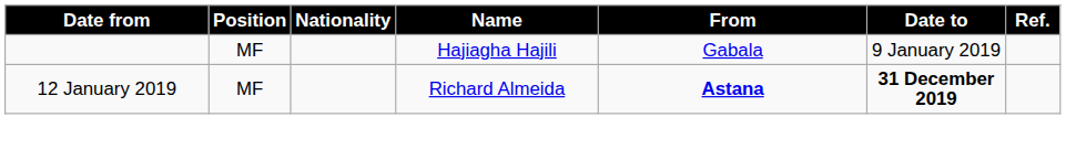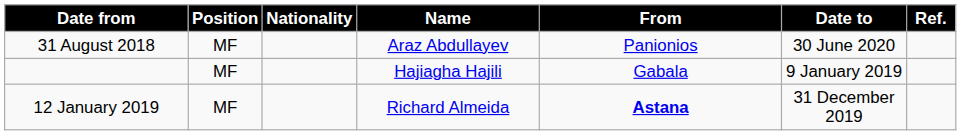 <table class="wikitable" style="text-align:center; font-size:90%; ">
 <tr>
 <th style="background:#000000; color:#fff; width:150px;">Date from</th>
 <th style="background:#000000; color:#fff; width:50px;">Position</th>
 <th style="background:#000000; color:#fff; width:50px;">Nationality</th>
 <th style="background:#000000; color:#fff; width:150px;">Name</th>
 <th style="background:#000000; color:#fff; width:200px;">From</th>
 <th style="background:#000000; color:#fff; width:100px;">Date to</th>
 <th style="background:#000000; color:#fff; width:35px;">Ref.</th>
+</tr>
+<tr>
+<td>31 August 2018</td>
+<td>MF</td>
+<td></td>
+<td><a href='#'>Araz Abdullayev</a></td>
+<td><a href='#'>Panionios</a></td>
+<td>30 June 2020</td>
+<td></td>
 </tr>
 <tr>
 <td></td>
 <td>MF</td>
 <td></td>
 <td><a href='#'>Hajiagha Hajili</a></td>
 <td><a href='#'>Gabala</a></td>
 <td>9 January 2019</td>
 <td></td>
 </tr>
 <tr>
 <td>12 January 2019</td>
 <td>MF</td>
 <td></td>
 <td><a href='#'>Richard Almeida</a></td>
 <td><strong><a href='#'>Astana</a></strong></td>
-<td><strong>31 December 2019</strong></td>
+<td>31 December 2019</td>
 <td></td>
 </tr>
 </table>
